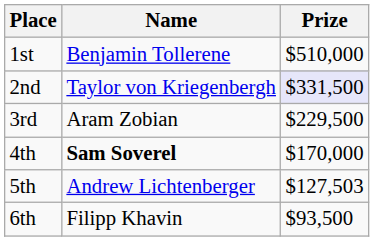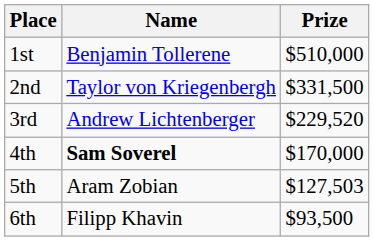 <table class="wikitable">
 <tr>
 <th>Place</th>
 <th>Name</th>
 <th>Prize</th>
 </tr>
 <tr>
 <td>1st</td>
 <td> <a href='#'>Benjamin Tollerene</a></td>
 <td>$510,000</td>
 </tr>
 <tr>
 <td>2nd</td>
 <td> <a href='#'>Taylor von Kriegenbergh</a></td>
-<td style="background: lavender;">$331,500</td>
+<td>$331,500</td>
 </tr>
 <tr>
 <td>3rd</td>
-<td> Aram Zobian</td>
-<td>$229,500</td>
+<td> <a href='#'>Andrew Lichtenberger</a></td>
+<td>$229,520</td>
 </tr>
 <tr>
 <td>4th</td>
 <td><strong> Sam Soverel</strong></td>
 <td>$170,000</td>
 </tr>
 <tr>
 <td>5th</td>
-<td> <a href='#'>Andrew Lichtenberger</a></td>
+<td> Aram Zobian</td>
 <td>$127,503</td>
 </tr>
 <tr>
 <td>6th</td>
 <td> Filipp Khavin</td>
 <td>$93,500</td>
 </tr>
 </table>
